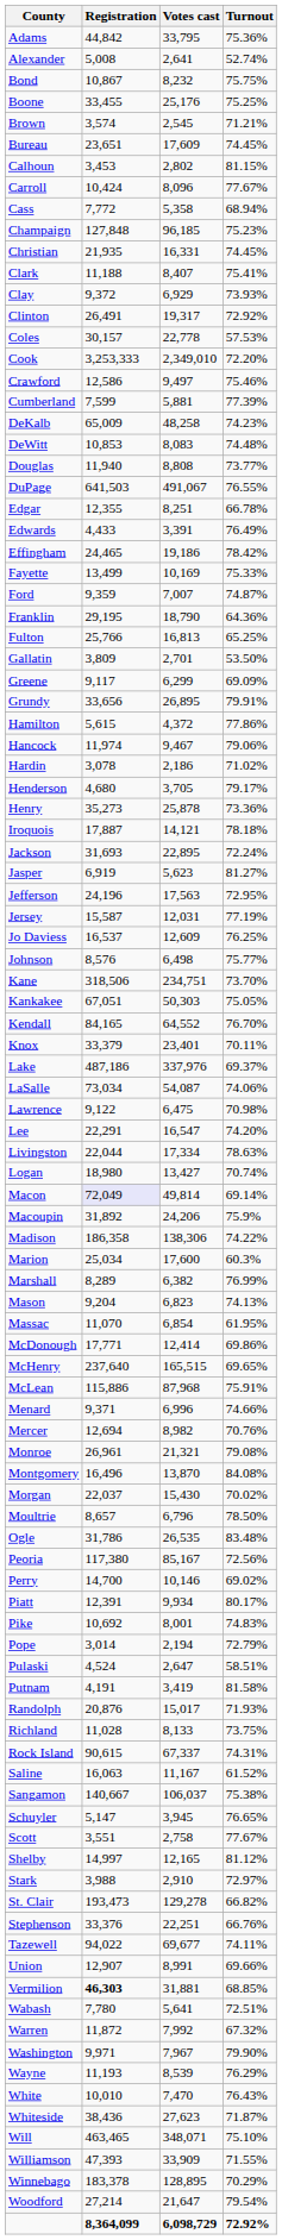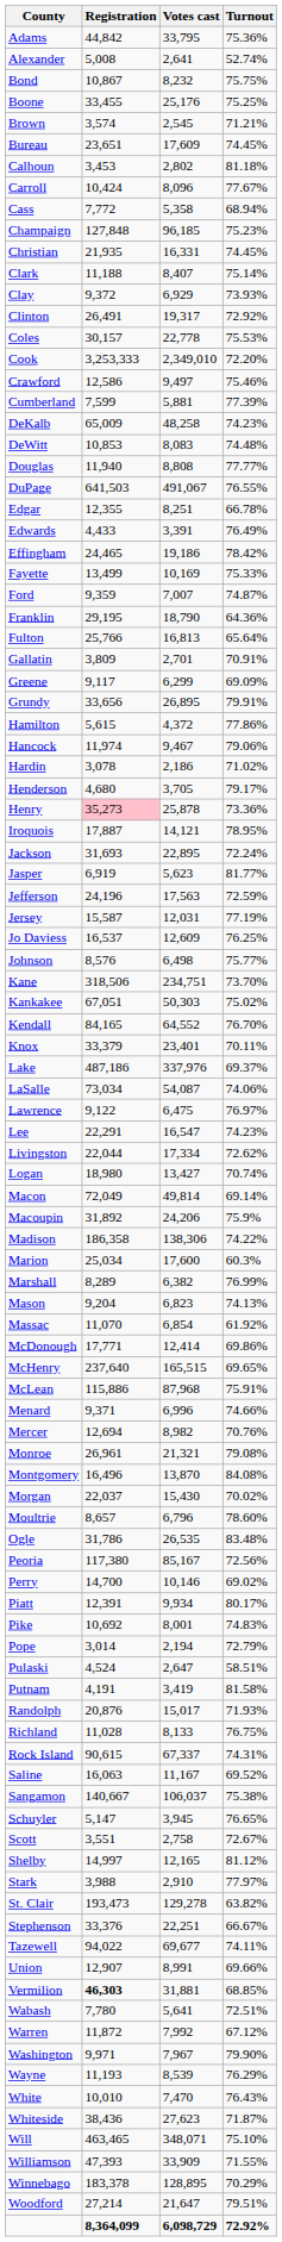 <table class="wikitable collapsible collapsed sortable">
 <tr>
 <th>County</th>
 <th>Registration</th>
 <th>Votes cast</th>
 <th>Turnout</th>
 </tr>
 <tr>
 <td><a href='#'>Adams</a></td>
 <td>44,842</td>
 <td>33,795</td>
 <td>75.36%</td>
 </tr>
 <tr>
 <td><a href='#'>Alexander</a></td>
 <td>5,008</td>
 <td>2,641</td>
 <td>52.74%</td>
 </tr>
 <tr>
 <td><a href='#'>Bond</a></td>
 <td>10,867</td>
 <td>8,232</td>
 <td>75.75%</td>
 </tr>
 <tr>
 <td><a href='#'>Boone</a></td>
 <td>33,455</td>
 <td>25,176</td>
 <td>75.25%</td>
 </tr>
 <tr>
 <td><a href='#'>Brown</a></td>
 <td>3,574</td>
 <td>2,545</td>
 <td>71.21%</td>
 </tr>
 <tr>
 <td><a href='#'>Bureau</a></td>
 <td>23,651</td>
 <td>17,609</td>
 <td>74.45%</td>
 </tr>
 <tr>
 <td><a href='#'>Calhoun</a></td>
 <td>3,453</td>
 <td>2,802</td>
-<td>81.15%</td>
+<td>81.18%</td>
 </tr>
 <tr>
 <td><a href='#'>Carroll</a></td>
 <td>10,424</td>
 <td>8,096</td>
 <td>77.67%</td>
 </tr>
 <tr>
 <td><a href='#'>Cass</a></td>
 <td>7,772</td>
 <td>5,358</td>
 <td>68.94%</td>
 </tr>
 <tr>
 <td><a href='#'>Champaign</a></td>
 <td>127,848</td>
 <td>96,185</td>
 <td>75.23%</td>
 </tr>
 <tr>
 <td><a href='#'>Christian</a></td>
 <td>21,935</td>
 <td>16,331</td>
 <td>74.45%</td>
 </tr>
 <tr>
 <td><a href='#'>Clark</a></td>
 <td>11,188</td>
 <td>8,407</td>
-<td>75.41%</td>
+<td>75.14%</td>
 </tr>
 <tr>
 <td><a href='#'>Clay</a></td>
 <td>9,372</td>
 <td>6,929</td>
 <td>73.93%</td>
 </tr>
 <tr>
 <td><a href='#'>Clinton</a></td>
 <td>26,491</td>
 <td>19,317</td>
 <td>72.92%</td>
 </tr>
 <tr>
 <td><a href='#'>Coles</a></td>
 <td>30,157</td>
 <td>22,778</td>
-<td>57.53%</td>
+<td>75.53%</td>
 </tr>
 <tr>
 <td><a href='#'>Cook</a></td>
 <td>3,253,333</td>
 <td>2,349,010</td>
 <td>72.20%</td>
 </tr>
 <tr>
 <td><a href='#'>Crawford</a></td>
 <td>12,586</td>
 <td>9,497</td>
 <td>75.46%</td>
 </tr>
 <tr>
 <td><a href='#'>Cumberland</a></td>
 <td>7,599</td>
 <td>5,881</td>
 <td>77.39%</td>
 </tr>
 <tr>
 <td><a href='#'>DeKalb</a></td>
 <td>65,009</td>
 <td>48,258</td>
 <td>74.23%</td>
 </tr>
 <tr>
 <td><a href='#'>DeWitt</a></td>
 <td>10,853</td>
 <td>8,083</td>
 <td>74.48%</td>
 </tr>
 <tr>
 <td><a href='#'>Douglas</a></td>
 <td>11,940</td>
 <td>8,808</td>
-<td>73.77%</td>
+<td>77.77%</td>
 </tr>
 <tr>
 <td><a href='#'>DuPage</a></td>
 <td>641,503</td>
 <td>491,067</td>
 <td>76.55%</td>
 </tr>
 <tr>
 <td><a href='#'>Edgar</a></td>
 <td>12,355</td>
 <td>8,251</td>
 <td>66.78%</td>
 </tr>
 <tr>
 <td><a href='#'>Edwards</a></td>
 <td>4,433</td>
 <td>3,391</td>
 <td>76.49%</td>
 </tr>
 <tr>
 <td><a href='#'>Effingham</a></td>
 <td>24,465</td>
 <td>19,186</td>
 <td>78.42%</td>
 </tr>
 <tr>
 <td><a href='#'>Fayette</a></td>
 <td>13,499</td>
 <td>10,169</td>
 <td>75.33%</td>
 </tr>
 <tr>
 <td><a href='#'>Ford</a></td>
 <td>9,359</td>
 <td>7,007</td>
 <td>74.87%</td>
 </tr>
 <tr>
 <td><a href='#'>Franklin</a></td>
 <td>29,195</td>
 <td>18,790</td>
 <td>64.36%</td>
 </tr>
 <tr>
 <td><a href='#'>Fulton</a></td>
 <td>25,766</td>
 <td>16,813</td>
-<td>65.25%</td>
+<td>65.64%</td>
 </tr>
 <tr>
 <td><a href='#'>Gallatin</a></td>
 <td>3,809</td>
 <td>2,701</td>
-<td>53.50%</td>
+<td>70.91%</td>
 </tr>
 <tr>
 <td><a href='#'>Greene</a></td>
 <td>9,117</td>
 <td>6,299</td>
 <td>69.09%</td>
 </tr>
 <tr>
 <td><a href='#'>Grundy</a></td>
 <td>33,656</td>
 <td>26,895</td>
 <td>79.91%</td>
 </tr>
 <tr>
 <td><a href='#'>Hamilton</a></td>
 <td>5,615</td>
 <td>4,372</td>
 <td>77.86%</td>
 </tr>
 <tr>
 <td><a href='#'>Hancock</a></td>
 <td>11,974</td>
 <td>9,467</td>
 <td>79.06%</td>
 </tr>
 <tr>
 <td><a href='#'>Hardin</a></td>
 <td>3,078</td>
 <td>2,186</td>
 <td>71.02%</td>
 </tr>
 <tr>
 <td><a href='#'>Henderson</a></td>
 <td>4,680</td>
 <td>3,705</td>
 <td>79.17%</td>
 </tr>
 <tr>
 <td><a href='#'>Henry</a></td>
-<td>35,273</td>
+<td style="background: pink;">35,273</td>
 <td>25,878</td>
 <td>73.36%</td>
 </tr>
 <tr>
 <td><a href='#'>Iroquois</a></td>
 <td>17,887</td>
 <td>14,121</td>
-<td>78.18%</td>
+<td>78.95%</td>
 </tr>
 <tr>
 <td><a href='#'>Jackson</a></td>
 <td>31,693</td>
 <td>22,895</td>
 <td>72.24%</td>
 </tr>
 <tr>
 <td><a href='#'>Jasper</a></td>
 <td>6,919</td>
 <td>5,623</td>
-<td>81.27%</td>
+<td>81.77%</td>
 </tr>
 <tr>
 <td><a href='#'>Jefferson</a></td>
 <td>24,196</td>
 <td>17,563</td>
-<td>72.95%</td>
+<td>72.59%</td>
 </tr>
 <tr>
 <td><a href='#'>Jersey</a></td>
 <td>15,587</td>
 <td>12,031</td>
 <td>77.19%</td>
 </tr>
 <tr>
 <td><a href='#'>Jo Daviess</a></td>
 <td>16,537</td>
 <td>12,609</td>
 <td>76.25%</td>
 </tr>
 <tr>
 <td><a href='#'>Johnson</a></td>
 <td>8,576</td>
 <td>6,498</td>
 <td>75.77%</td>
 </tr>
 <tr>
 <td><a href='#'>Kane</a></td>
 <td>318,506</td>
 <td>234,751</td>
 <td>73.70%</td>
 </tr>
 <tr>
 <td><a href='#'>Kankakee</a></td>
 <td>67,051</td>
 <td>50,303</td>
-<td>75.05%</td>
+<td>75.02%</td>
 </tr>
 <tr>
 <td><a href='#'>Kendall</a></td>
 <td>84,165</td>
 <td>64,552</td>
 <td>76.70%</td>
 </tr>
 <tr>
 <td><a href='#'>Knox</a></td>
 <td>33,379</td>
 <td>23,401</td>
 <td>70.11%</td>
 </tr>
 <tr>
 <td><a href='#'>Lake</a></td>
 <td>487,186</td>
 <td>337,976</td>
 <td>69.37%</td>
 </tr>
 <tr>
 <td><a href='#'>LaSalle</a></td>
 <td>73,034</td>
 <td>54,087</td>
 <td>74.06%</td>
 </tr>
 <tr>
 <td><a href='#'>Lawrence</a></td>
 <td>9,122</td>
 <td>6,475</td>
-<td>70.98%</td>
+<td>76.97%</td>
 </tr>
 <tr>
 <td><a href='#'>Lee</a></td>
 <td>22,291</td>
 <td>16,547</td>
-<td>74.20%</td>
+<td>74.23%</td>
 </tr>
 <tr>
 <td><a href='#'>Livingston</a></td>
 <td>22,044</td>
 <td>17,334</td>
-<td>78.63%</td>
+<td>72.62%</td>
 </tr>
 <tr>
 <td><a href='#'>Logan</a></td>
 <td>18,980</td>
 <td>13,427</td>
 <td>70.74%</td>
 </tr>
 <tr>
 <td><a href='#'>Macon</a></td>
-<td style="background: lavender;">72,049</td>
+<td>72,049</td>
 <td>49,814</td>
 <td>69.14%</td>
 </tr>
 <tr>
 <td><a href='#'>Macoupin</a></td>
 <td>31,892</td>
 <td>24,206</td>
 <td>75.9%</td>
 </tr>
 <tr>
 <td><a href='#'>Madison</a></td>
 <td>186,358</td>
 <td>138,306</td>
 <td>74.22%</td>
 </tr>
 <tr>
 <td><a href='#'>Marion</a></td>
 <td>25,034</td>
 <td>17,600</td>
 <td>60.3%</td>
 </tr>
 <tr>
 <td><a href='#'>Marshall</a></td>
 <td>8,289</td>
 <td>6,382</td>
 <td>76.99%</td>
 </tr>
 <tr>
 <td><a href='#'>Mason</a></td>
 <td>9,204</td>
 <td>6,823</td>
 <td>74.13%</td>
 </tr>
 <tr>
 <td><a href='#'>Massac</a></td>
 <td>11,070</td>
 <td>6,854</td>
-<td>61.95%</td>
+<td>61.92%</td>
 </tr>
 <tr>
 <td><a href='#'>McDonough</a></td>
 <td>17,771</td>
 <td>12,414</td>
 <td>69.86%</td>
 </tr>
 <tr>
 <td><a href='#'>McHenry</a></td>
 <td>237,640</td>
 <td>165,515</td>
 <td>69.65%</td>
 </tr>
 <tr>
 <td><a href='#'>McLean</a></td>
 <td>115,886</td>
 <td>87,968</td>
 <td>75.91%</td>
 </tr>
 <tr>
 <td><a href='#'>Menard</a></td>
 <td>9,371</td>
 <td>6,996</td>
 <td>74.66%</td>
 </tr>
 <tr>
 <td><a href='#'>Mercer</a></td>
 <td>12,694</td>
 <td>8,982</td>
 <td>70.76%</td>
 </tr>
 <tr>
 <td><a href='#'>Monroe</a></td>
 <td>26,961</td>
 <td>21,321</td>
 <td>79.08%</td>
 </tr>
 <tr>
 <td><a href='#'>Montgomery</a></td>
 <td>16,496</td>
 <td>13,870</td>
 <td>84.08%</td>
 </tr>
 <tr>
 <td><a href='#'>Morgan</a></td>
 <td>22,037</td>
 <td>15,430</td>
 <td>70.02%</td>
 </tr>
 <tr>
 <td><a href='#'>Moultrie</a></td>
 <td>8,657</td>
 <td>6,796</td>
-<td>78.50%</td>
+<td>78.60%</td>
 </tr>
 <tr>
 <td><a href='#'>Ogle</a></td>
 <td>31,786</td>
 <td>26,535</td>
 <td>83.48%</td>
 </tr>
 <tr>
 <td><a href='#'>Peoria</a></td>
 <td>117,380</td>
 <td>85,167</td>
 <td>72.56%</td>
 </tr>
 <tr>
 <td><a href='#'>Perry</a></td>
 <td>14,700</td>
 <td>10,146</td>
 <td>69.02%</td>
 </tr>
 <tr>
 <td><a href='#'>Piatt</a></td>
 <td>12,391</td>
 <td>9,934</td>
 <td>80.17%</td>
 </tr>
 <tr>
 <td><a href='#'>Pike</a></td>
 <td>10,692</td>
 <td>8,001</td>
 <td>74.83%</td>
 </tr>
 <tr>
 <td><a href='#'>Pope</a></td>
 <td>3,014</td>
 <td>2,194</td>
 <td>72.79%</td>
 </tr>
 <tr>
 <td><a href='#'>Pulaski</a></td>
 <td>4,524</td>
 <td>2,647</td>
 <td>58.51%</td>
 </tr>
 <tr>
 <td><a href='#'>Putnam</a></td>
 <td>4,191</td>
 <td>3,419</td>
 <td>81.58%</td>
 </tr>
 <tr>
 <td><a href='#'>Randolph</a></td>
 <td>20,876</td>
 <td>15,017</td>
 <td>71.93%</td>
 </tr>
 <tr>
 <td><a href='#'>Richland</a></td>
 <td>11,028</td>
 <td>8,133</td>
-<td>73.75%</td>
+<td>76.75%</td>
 </tr>
 <tr>
 <td><a href='#'>Rock Island</a></td>
 <td>90,615</td>
 <td>67,337</td>
 <td>74.31%</td>
 </tr>
 <tr>
 <td><a href='#'>Saline</a></td>
 <td>16,063</td>
 <td>11,167</td>
-<td>61.52%</td>
+<td>69.52%</td>
 </tr>
 <tr>
 <td><a href='#'>Sangamon</a></td>
 <td>140,667</td>
 <td>106,037</td>
 <td>75.38%</td>
 </tr>
 <tr>
 <td><a href='#'>Schuyler</a></td>
 <td>5,147</td>
 <td>3,945</td>
 <td>76.65%</td>
 </tr>
 <tr>
 <td><a href='#'>Scott</a></td>
 <td>3,551</td>
 <td>2,758</td>
-<td>77.67%</td>
+<td>72.67%</td>
 </tr>
 <tr>
 <td><a href='#'>Shelby</a></td>
 <td>14,997</td>
 <td>12,165</td>
 <td>81.12%</td>
 </tr>
 <tr>
 <td><a href='#'>Stark</a></td>
 <td>3,988</td>
 <td>2,910</td>
-<td>72.97%</td>
+<td>77.97%</td>
 </tr>
 <tr>
 <td><a href='#'>St. Clair</a></td>
 <td>193,473</td>
 <td>129,278</td>
-<td>66.82%</td>
+<td>63.82%</td>
 </tr>
 <tr>
 <td><a href='#'>Stephenson</a></td>
 <td>33,376</td>
 <td>22,251</td>
-<td>66.76%</td>
+<td>66.67%</td>
 </tr>
 <tr>
 <td><a href='#'>Tazewell</a></td>
 <td>94,022</td>
 <td>69,677</td>
 <td>74.11%</td>
 </tr>
 <tr>
 <td><a href='#'>Union</a></td>
 <td>12,907</td>
 <td>8,991</td>
 <td>69.66%</td>
 </tr>
 <tr>
 <td><a href='#'>Vermilion</a></td>
 <td><strong>46,303</strong></td>
 <td>31,881</td>
 <td>68.85%</td>
 </tr>
 <tr>
 <td><a href='#'>Wabash</a></td>
 <td>7,780</td>
 <td>5,641</td>
 <td>72.51%</td>
 </tr>
 <tr>
 <td><a href='#'>Warren</a></td>
 <td>11,872</td>
 <td>7,992</td>
-<td>67.32%</td>
+<td>67.12%</td>
 </tr>
 <tr>
 <td><a href='#'>Washington</a></td>
 <td>9,971</td>
 <td>7,967</td>
 <td>79.90%</td>
 </tr>
 <tr>
 <td><a href='#'>Wayne</a></td>
 <td>11,193</td>
 <td>8,539</td>
 <td>76.29%</td>
 </tr>
 <tr>
 <td><a href='#'>White</a></td>
 <td>10,010</td>
 <td>7,470</td>
 <td>76.43%</td>
 </tr>
 <tr>
 <td><a href='#'>Whiteside</a></td>
 <td>38,436</td>
 <td>27,623</td>
 <td>71.87%</td>
 </tr>
 <tr>
 <td><a href='#'>Will</a></td>
 <td>463,465</td>
 <td>348,071</td>
 <td>75.10%</td>
 </tr>
 <tr>
 <td><a href='#'>Williamson</a></td>
 <td>47,393</td>
 <td>33,909</td>
 <td>71.55%</td>
 </tr>
 <tr>
 <td><a href='#'>Winnebago</a></td>
 <td>183,378</td>
 <td>128,895</td>
 <td>70.29%</td>
 </tr>
 <tr>
 <td><a href='#'>Woodford</a></td>
 <td>27,214</td>
 <td>21,647</td>
-<td>79.54%</td>
+<td>79.51%</td>
 </tr>
 <tr>
 <td></td>
 <td><strong>8,364,099</strong></td>
 <td><strong>6,098,729</strong></td>
 <td><strong>72.92%</strong></td>
 </tr>
 </table>
